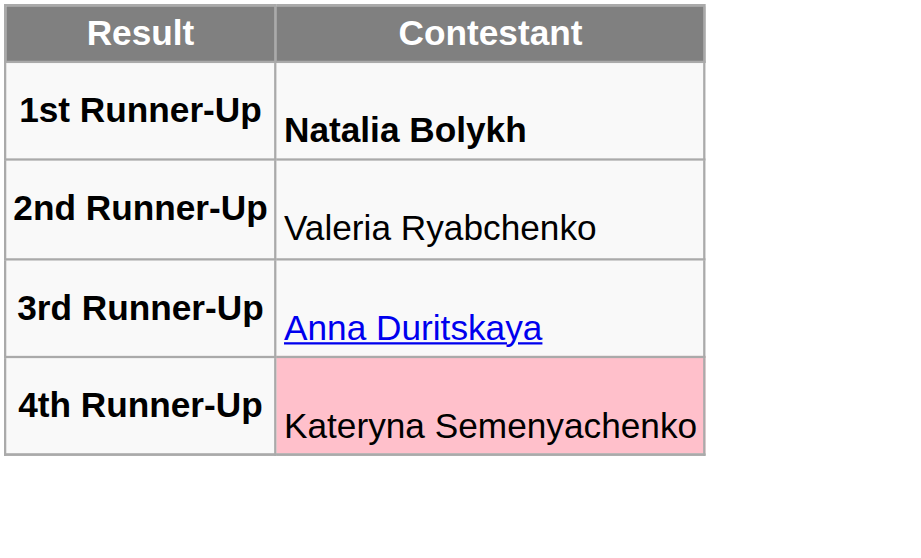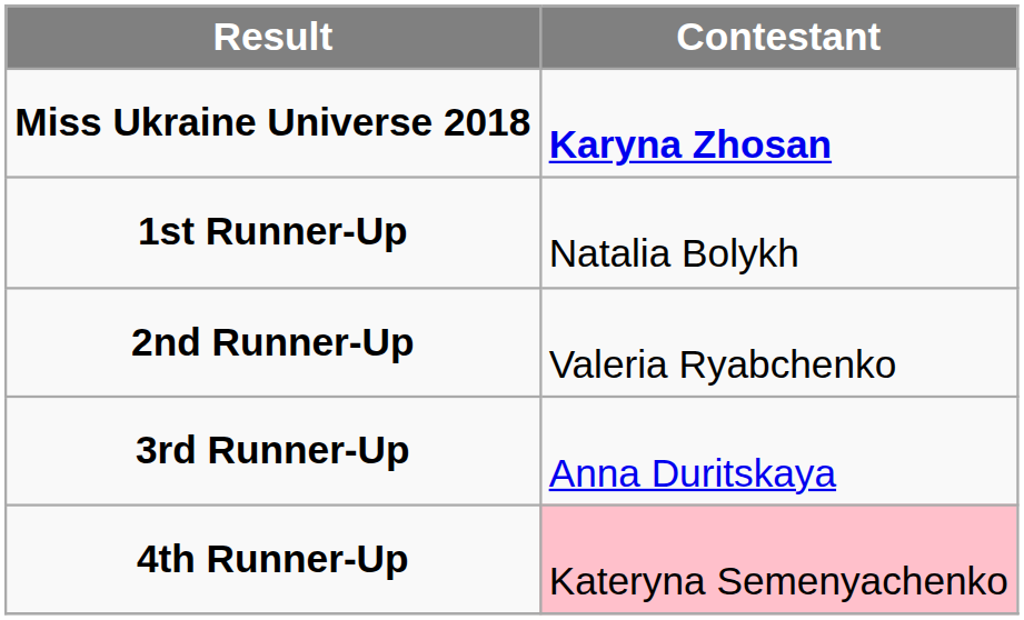 <table class="wikitable sortable" style="font-size: 97%;">
 <tr>
 <th style="color:#fff; background:gray;">Result</th>
 <th style="color:#fff; background:gray;">Contestant</th>
 </tr>
 <tr>
+<td style="text-align:center;"><strong>Miss Ukraine Universe 2018</strong></td>
+<td><br><strong><a href='#'>Karyna Zhosan</a></strong> </td>
+</tr>
+<tr>
 <td style="text-align:center;"><strong>1st Runner-Up</strong></td>
-<td><strong><br>Natalia Bolykh</strong></td>
+<td><br>Natalia Bolykh</td>
 </tr>
 <tr>
 <td style="text-align:center;"><strong>2nd Runner-Up</strong></td>
 <td><br>Valeria Ryabchenko</td>
 </tr>
 <tr>
 <td style="text-align:center;"><strong>3rd Runner-Up</strong></td>
 <td><br><a href='#'>Anna Duritskaya</a></td>
 </tr>
 <tr>
 <td style="text-align:center;"><strong>4th Runner-Up</strong></td>
 <td style="background: pink;"><br>Kateryna Semenyachenko</td>
 </tr>
 <tr>
 </tr>
 </table>
